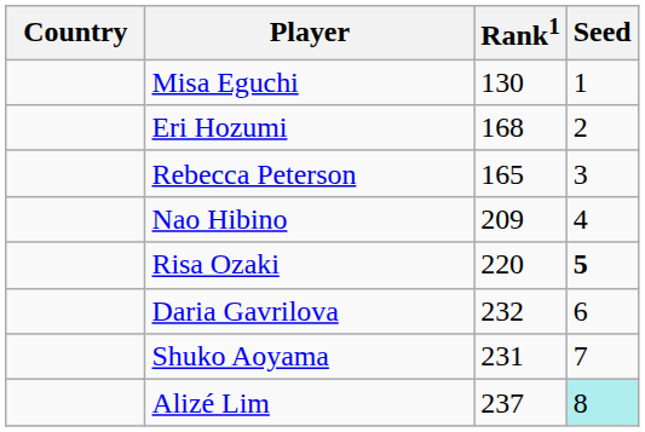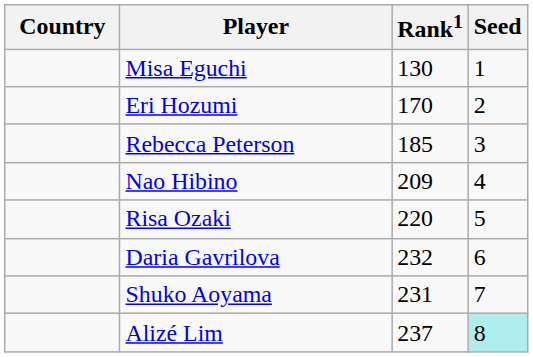 <table class="sortable wikitable">
 <tr>
 <th width="70">Country</th>
 <th width="175">Player</th>
 <th>Rank<sup>1</sup></th>
 <th>Seed</th>
 </tr>
 <tr>
 <td></td>
 <td><a href='#'>Misa Eguchi</a></td>
 <td>130</td>
 <td>1</td>
 </tr>
 <tr>
 <td></td>
 <td><a href='#'>Eri Hozumi</a></td>
-<td>168</td>
+<td>170</td>
 <td>2</td>
 </tr>
 <tr>
 <td></td>
 <td><a href='#'>Rebecca Peterson</a></td>
-<td>165</td>
+<td>185</td>
 <td>3</td>
 </tr>
 <tr>
 <td></td>
 <td><a href='#'>Nao Hibino</a></td>
 <td>209</td>
 <td>4</td>
 </tr>
 <tr>
 <td></td>
 <td><a href='#'>Risa Ozaki</a></td>
 <td>220</td>
-<td><strong>5</strong></td>
+<td>5</td>
 </tr>
 <tr>
 <td></td>
 <td><a href='#'>Daria Gavrilova</a></td>
 <td>232</td>
 <td>6</td>
 </tr>
 <tr>
 <td></td>
 <td><a href='#'>Shuko Aoyama</a></td>
 <td>231</td>
 <td>7</td>
 </tr>
 <tr>
 <td></td>
 <td><a href='#'>Alizé Lim</a></td>
 <td>237</td>
 <td style="background: paleturquoise;">8</td>
 </tr>
 </table>
